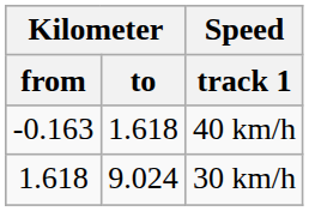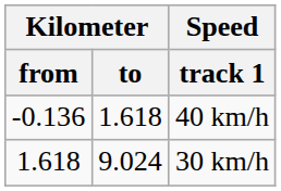 <table class="wikitable" style="text-align:center">
 <tr>
 <th colspan="2">Kilometer</th>
 <th>Speed</th>
 </tr>
 <tr>
 <th>from</th>
 <th>to</th>
 <th>track 1</th>
 </tr>
 <tr>
-<td>-0.163</td>
+<td>-0.136</td>
 <td>1.618</td>
 <td>40 km/h</td>
 </tr>
 <tr>
 <td>1.618</td>
 <td>9.024</td>
 <td>30 km/h</td>
 </tr>
 </table>
